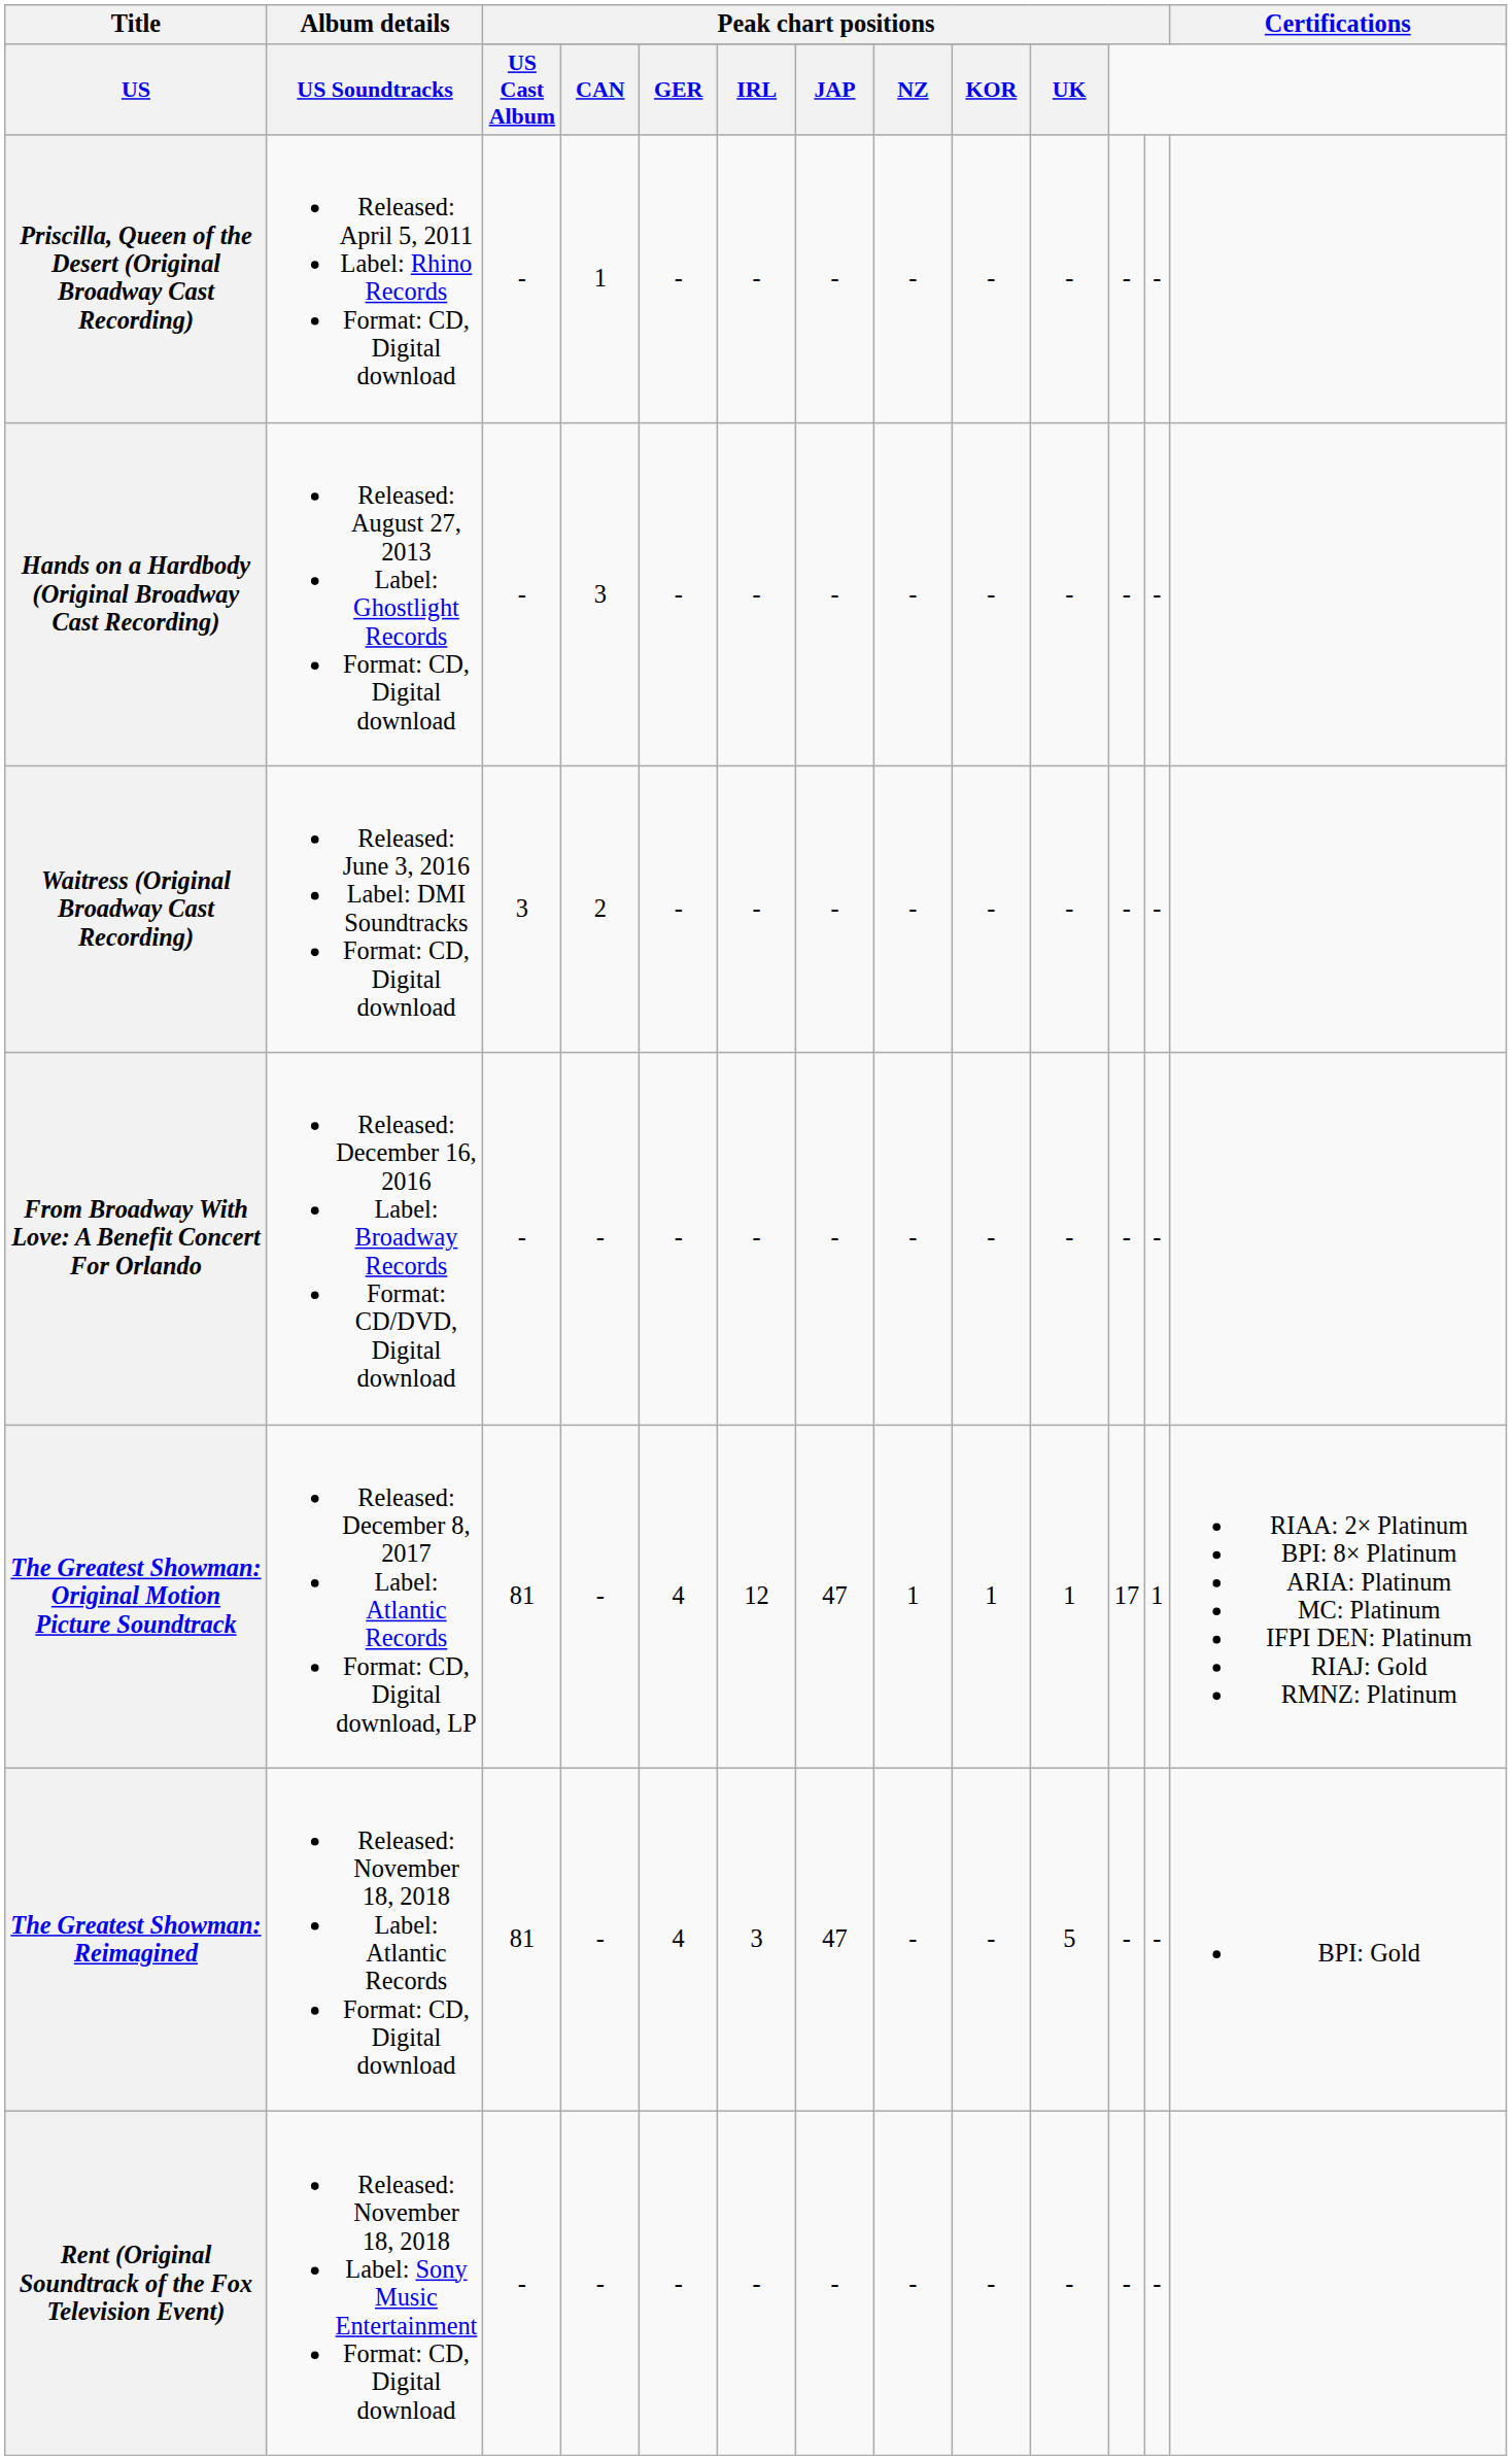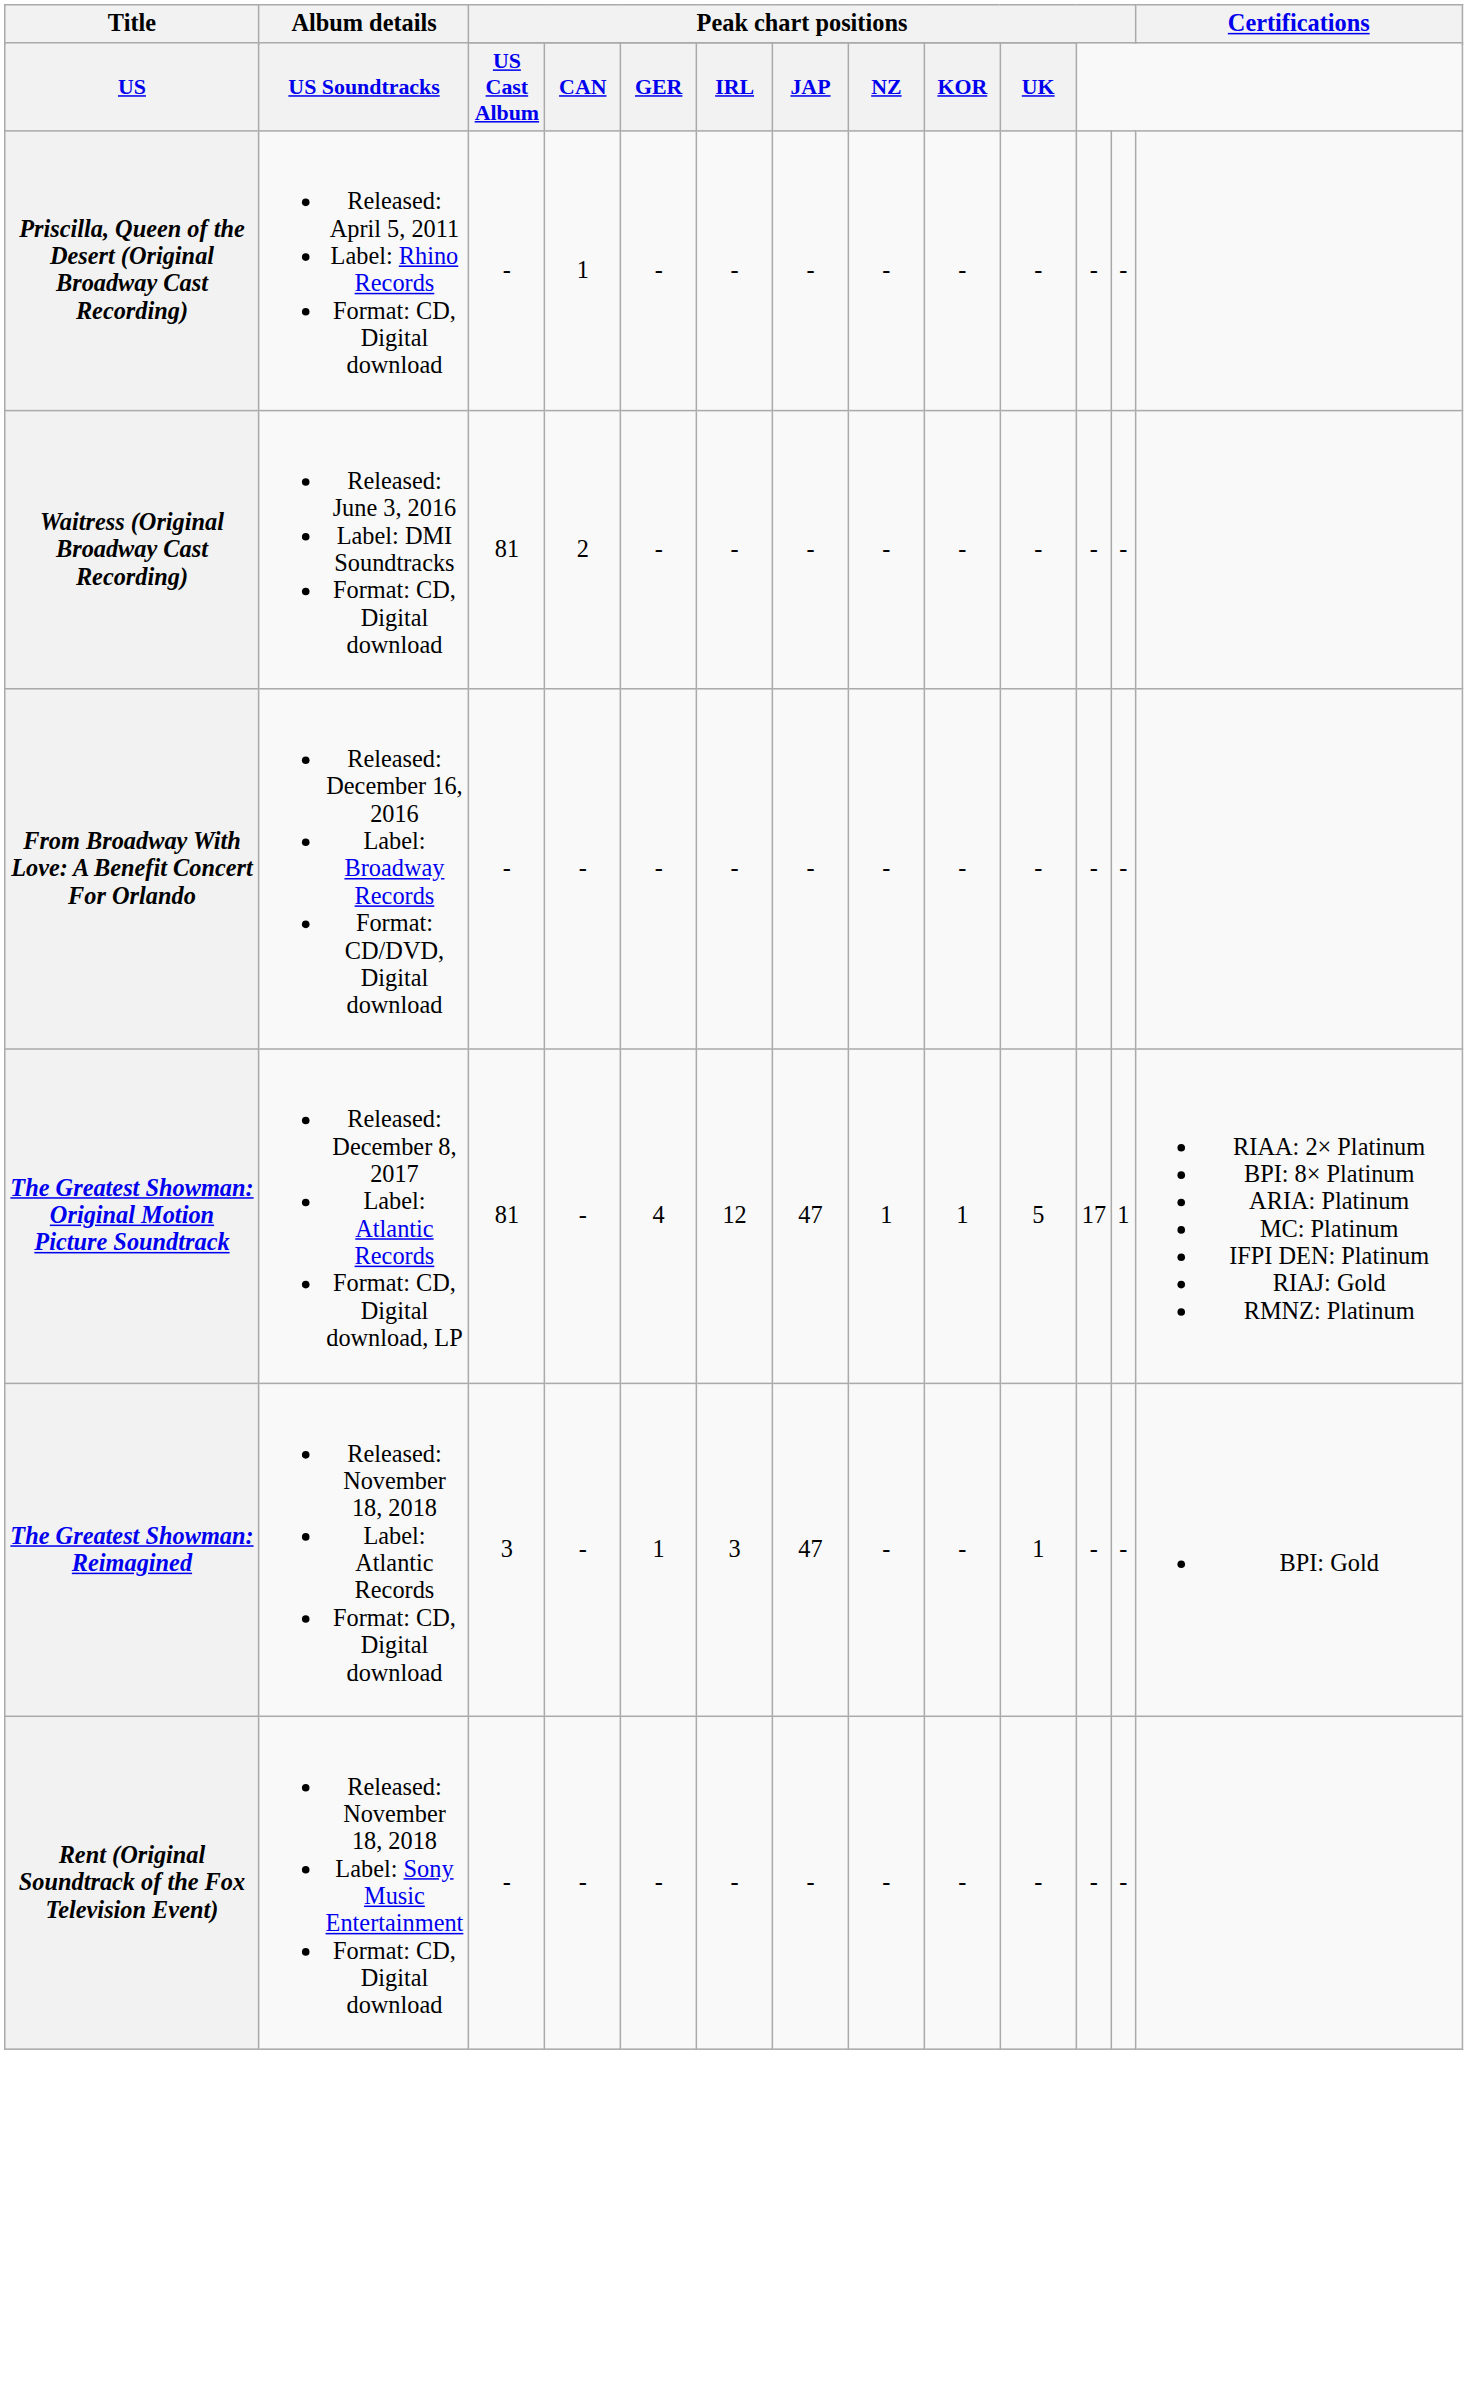 <table class="wikitable plainrowheaders" style="text-align:center;" border="1">
 <tr>
 <th scope="col" rowspan="2" style="width:10em;">Title</th>
 <th scope="col" rowspan="2">Album details</th>
 <th colspan="10" scope="col">Peak chart positions</th>
 <th scope="col" rowspan="2" style="width:13em;"><a href='#'>Certifications</a></th>
 </tr>
 <tr>
 </tr>
 <tr>
 <th scope="col" style="width:3em;font-size:90%;"><a href='#'>US</a></th>
 <th scope="col" style="width:3em;font-size:90%;"><a href='#'>US Soundtracks</a></th>
 <th scope="col" style="width:3em;font-size:90%;"><a href='#'>US Cast Album</a></th>
 <th scope="col" style="width:3em;font-size:90%;"><a href='#'>CAN</a></th>
 <th scope="col" style="width:3em;font-size:90%;"><a href='#'>GER</a></th>
 <th scope="col" style="width:3em;font-size:90%;"><a href='#'>IRL</a></th>
 <th scope="col" style="width:3em;font-size:90%;"><a href='#'>JAP</a></th>
 <th scope="col" style="width:3em;font-size:90%;"><a href='#'>NZ</a></th>
 <th scope="col" style="width:3em;font-size:90%;"><a href='#'>KOR</a></th>
 <th scope="col" style="width:3em;font-size:90%;"><a href='#'>UK</a></th>
 </tr>
 <tr>
 <th scope="row"><em>Priscilla, Queen of the Desert (Original Broadway Cast Recording)</em></th>
 <td><br><ul><li>Released: April 5, 2011</li><li>Label: <a href='#'>Rhino Records</a></li><li>Format: CD, Digital download</li></ul></td>
 <td>-</td>
 <td>1</td>
 <td>-</td>
 <td>-</td>
 <td>-</td>
 <td>-</td>
 <td>-</td>
 <td>-</td>
 <td>-</td>
 <td>-</td>
 <td></td>
 </tr>
 <tr>
-<th scope="row"><em>Hands on a Hardbody (Original Broadway Cast Recording)</em></th>
-<td><br><ul><li>Released: August 27, 2013</li><li>Label: <a href='#'>Ghostlight Records</a></li><li>Format: CD, Digital download</li></ul></td>
-<td>-</td>
-<td>3</td>
-<td>-</td>
-<td>-</td>
-<td>-</td>
-<td>-</td>
-<td>-</td>
-<td>-</td>
-<td>-</td>
-<td>-</td>
-<td></td>
-</tr>
-<tr>
 <th scope="row"><em>Waitress (Original Broadway Cast Recording)</em></th>
 <td><br><ul><li>Released: June 3, 2016</li><li>Label: DMI Soundtracks</li><li>Format: CD, Digital download</li></ul></td>
-<td>3</td>
+<td>81</td>
 <td>2</td>
 <td>-</td>
 <td>-</td>
 <td>-</td>
 <td>-</td>
 <td>-</td>
 <td>-</td>
 <td>-</td>
 <td>-</td>
 <td></td>
 </tr>
 <tr>
 <th scope="row"><em>From Broadway With Love: A Benefit Concert For Orlando</em></th>
 <td><br><ul><li>Released: December 16, 2016</li><li>Label: <a href='#'>Broadway Records</a></li><li>Format: CD/DVD, Digital download</li></ul></td>
 <td>-</td>
 <td>-</td>
 <td>-</td>
 <td>-</td>
 <td>-</td>
 <td>-</td>
 <td>-</td>
 <td>-</td>
 <td>-</td>
 <td>-</td>
 <td></td>
 </tr>
 <tr>
 <th scope="row"><em><a href='#'>The Greatest Showman: Original Motion Picture Soundtrack</a></em></th>
 <td><br><ul><li>Released: December 8, 2017</li><li>Label: <a href='#'>Atlantic Records</a></li><li>Format: CD, Digital download, LP</li></ul></td>
 <td>81</td>
 <td>-</td>
 <td>4</td>
 <td>12</td>
 <td>47</td>
 <td>1<br></td>
 <td>1<br></td>
-<td>1<br></td>
+<td>5</td>
 <td>17<br></td>
 <td>1<br></td>
 <td><br><ul><li>RIAA: 2× Platinum</li><li>BPI: 8× Platinum</li><li>ARIA: Platinum</li><li>MC: Platinum</li><li>IFPI DEN: Platinum</li><li>RIAJ: Gold</li><li>RMNZ: Platinum</li></ul></td>
 </tr>
 <tr>
 <th scope="row"><em><a href='#'>The Greatest Showman: Reimagined</a></em></th>
 <td><br><ul><li>Released: November 18, 2018</li><li>Label: Atlantic Records</li><li>Format: CD, Digital download</li></ul></td>
-<td>81</td>
+<td>3</td>
 <td>-</td>
-<td>4</td>
+<td>1<br></td>
 <td>3<br></td>
 <td>47</td>
 <td>-</td>
 <td>-</td>
-<td>5</td>
+<td>1<br></td>
 <td>-</td>
 <td>-</td>
 <td><br><ul><li>BPI: Gold</li></ul></td>
 </tr>
 <tr>
 <th scope="row"><em>Rent (Original Soundtrack of the Fox Television Event)</em></th>
 <td><br><ul><li>Released: November 18, 2018</li><li>Label: <a href='#'>Sony Music Entertainment</a></li><li>Format: CD, Digital download</li></ul></td>
 <td>-</td>
 <td>-</td>
 <td>-</td>
 <td>-</td>
 <td>-</td>
 <td>-</td>
 <td>-</td>
 <td>-</td>
 <td>-</td>
 <td>-</td>
 <td></td>
 </tr>
 </table>
